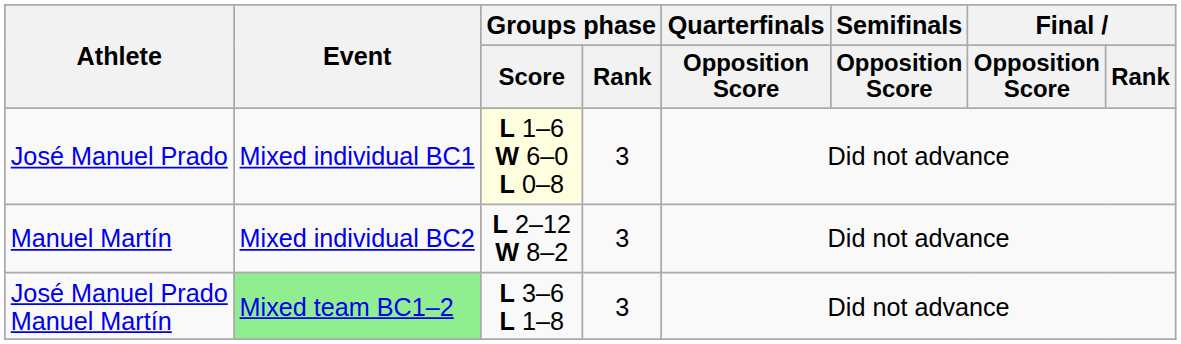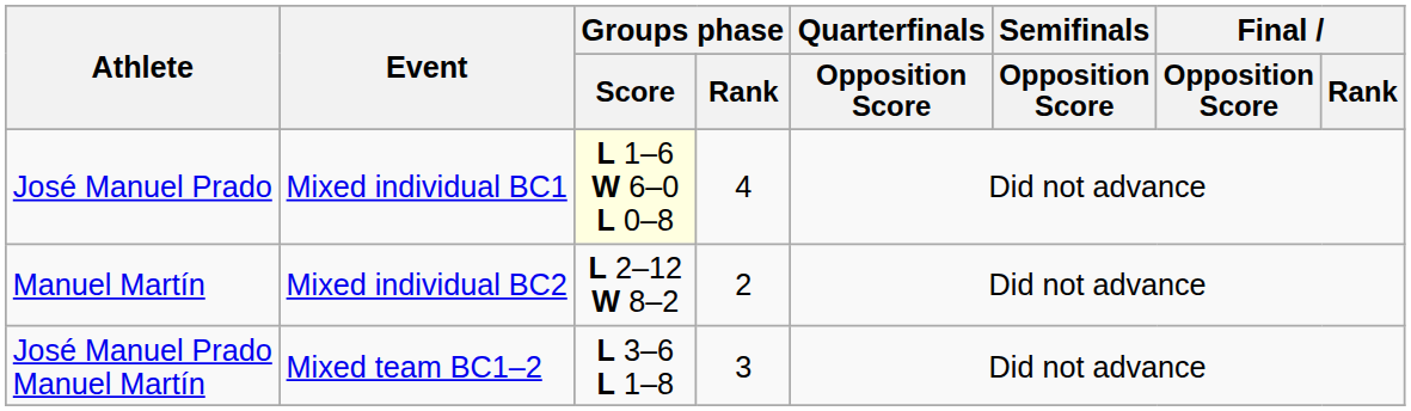 <table class="wikitable" style="font-size:90%">
 <tr>
 <th rowspan=2>Athlete</th>
 <th rowspan=2>Event</th>
 <th colspan="2">Groups phase</th>
 <th>Quarterfinals</th>
 <th>Semifinals</th>
 <th colspan="2">Final / </th>
 </tr>
 <tr style="font-size:95%">
 <th>Score</th>
 <th>Rank</th>
 <th>Opposition<br>Score</th>
 <th>Opposition<br>Score</th>
 <th>Opposition<br>Score</th>
 <th>Rank</th>
 </tr>
 <tr align=center>
 <td align=left><a href='#'>José Manuel Prado</a></td>
 <td align=left><a href='#'>Mixed individual BC1</a></td>
 <td style="background: lightyellow;"> <strong>L</strong> 1–6<br>  <strong>W</strong> 6–0<br>  <strong>L</strong> 0–8</td>
-<td>3</td>
+<td>4</td>
 <td colspan=4>Did not advance</td>
 </tr>
 <tr align=center>
 <td align=left><a href='#'>Manuel Martín</a></td>
 <td align=left><a href='#'>Mixed individual BC2</a></td>
 <td> <strong>L</strong> 2–12<br>  <strong>W</strong> 8–2</td>
-<td>3</td>
+<td>2</td>
 <td colspan=4>Did not advance</td>
 </tr>
 <tr align=center>
 <td align=left><a href='#'>José Manuel Prado</a><br><a href='#'>Manuel Martín</a></td>
-<td align=left style="background: lightgreen;"><a href='#'>Mixed team BC1–2</a></td>
+<td align=left><a href='#'>Mixed team BC1–2</a></td>
 <td> <strong>L</strong> 3–6<br> <strong>L</strong> 1–8</td>
 <td>3</td>
 <td colspan=4>Did not advance</td>
 </tr>
 </table>
